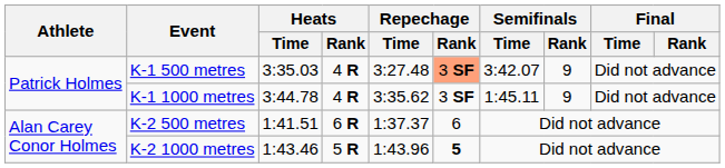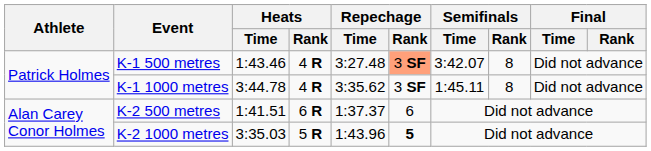 <table class=wikitable style="font-size:90%">
 <tr>
 <th rowspan="2">Athlete</th>
 <th rowspan="2">Event</th>
 <th colspan=2>Heats</th>
 <th colspan=2>Repechage</th>
 <th colspan=2>Semifinals</th>
 <th colspan=2>Final</th>
 </tr>
 <tr style="font-size:95%">
 <th>Time</th>
 <th>Rank</th>
 <th>Time</th>
 <th>Rank</th>
 <th>Time</th>
 <th>Rank</th>
 <th>Time</th>
 <th>Rank</th>
 </tr>
 <tr align=center>
 <td align=left rowspan=2><a href='#'>Patrick Holmes</a></td>
 <td align=left><a href='#'>K-1 500 metres</a></td>
-<td>3:35.03</td>
+<td>1:43.46</td>
 <td>4 <strong>R</strong></td>
 <td>3:27.48</td>
 <td style="background: lightsalmon;">3 <strong>SF</strong></td>
 <td>3:42.07</td>
-<td>9</td>
+<td>8</td>
 <td colspan=2>Did not advance</td>
 </tr>
 <tr align=center>
 <td align=left><a href='#'>K-1 1000 metres</a></td>
 <td>3:44.78</td>
 <td>4 <strong>R</strong></td>
 <td>3:35.62</td>
 <td>3 <strong>SF</strong></td>
 <td>1:45.11</td>
-<td>9</td>
+<td>8</td>
 <td colspan=2>Did not advance</td>
 </tr>
 <tr align=center>
 <td align=left rowspan=2><a href='#'>Alan Carey</a><br><a href='#'>Conor Holmes</a></td>
 <td align=left><a href='#'>K-2 500 metres</a></td>
 <td>1:41.51</td>
 <td>6 <strong>R</strong></td>
 <td>1:37.37</td>
 <td>6</td>
 <td colspan=4>Did not advance</td>
 </tr>
 <tr align=center>
 <td align=left><a href='#'>K-2 1000 metres</a></td>
-<td>1:43.46</td>
+<td>3:35.03</td>
 <td>5 <strong>R</strong></td>
 <td>1:43.96</td>
 <td><strong>5</strong></td>
 <td colspan=4>Did not advance</td>
 </tr>
 </table>
